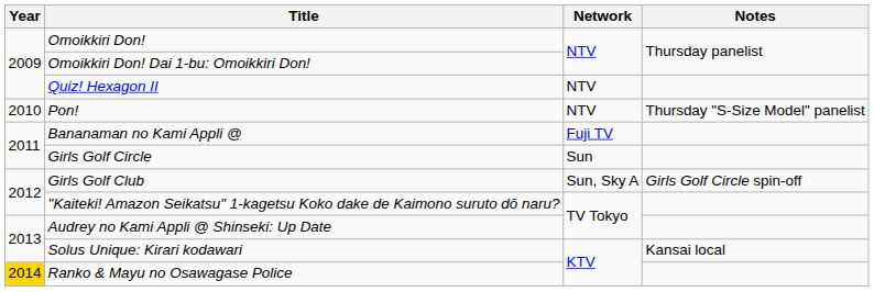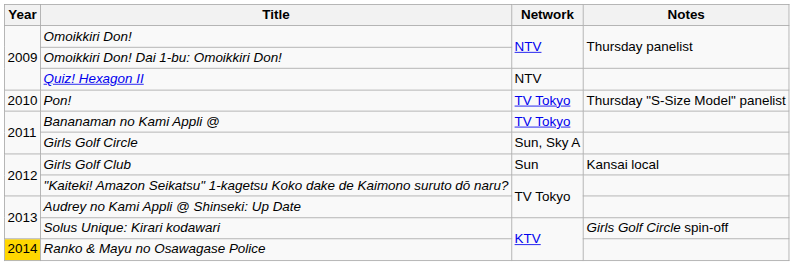 <table class="wikitable">
 <tr>
 <th>Year</th>
 <th>Title</th>
 <th>Network</th>
 <th>Notes</th>
 </tr>
 <tr>
 <td rowspan="3">2009</td>
 <td><em>Omoikkiri Don!</em></td>
 <td rowspan="2"><a href='#'>NTV</a></td>
 <td rowspan="2">Thursday panelist</td>
 </tr>
 <tr>
 <td><em>Omoikkiri Don! Dai 1-bu: Omoikkiri Don!</em></td>
 </tr>
 <tr>
 <td><em><a href='#'>Quiz! Hexagon II</a></em></td>
 <td>NTV</td>
 <td></td>
 </tr>
 <tr>
 <td>2010</td>
 <td><em>Pon!</em></td>
-<td>NTV</td>
+<td><a href='#'>TV Tokyo</a></td>
 <td>Thursday "S-Size Model" panelist</td>
 </tr>
 <tr>
 <td rowspan="2">2011</td>
 <td><em>Bananaman no Kami Appli @</em></td>
-<td><a href='#'>Fuji TV</a></td>
+<td><a href='#'>TV Tokyo</a></td>
 <td></td>
 </tr>
 <tr>
 <td><em>Girls Golf Circle</em></td>
-<td>Sun</td>
+<td>Sun, Sky A</td>
 <td></td>
 </tr>
 <tr>
 <td rowspan="2">2012</td>
 <td><em>Girls Golf Club</em></td>
-<td>Sun, Sky A</td>
-<td><em>Girls Golf Circle</em> spin-off</td>
+<td>Sun</td>
+<td>Kansai local</td>
 </tr>
 <tr>
 <td><em>"Kaiteki! Amazon Seikatsu" 1-kagetsu Koko dake de Kaimono suruto dō naru?</em></td>
 <td rowspan="2">TV Tokyo</td>
 <td></td>
 </tr>
 <tr>
 <td rowspan="2">2013</td>
 <td><em>Audrey no Kami Appli @ Shinseki: Up Date</em></td>
 <td></td>
 </tr>
 <tr>
 <td><em>Solus Unique: Kirari kodawari</em></td>
 <td rowspan="2"><a href='#'>KTV</a></td>
-<td>Kansai local</td>
+<td><em>Girls Golf Circle</em> spin-off</td>
 </tr>
 <tr>
 <td style="background: gold;">2014</td>
 <td><em>Ranko & Mayu no Osawagase Police</em></td>
 <td></td>
 </tr>
 </table>
